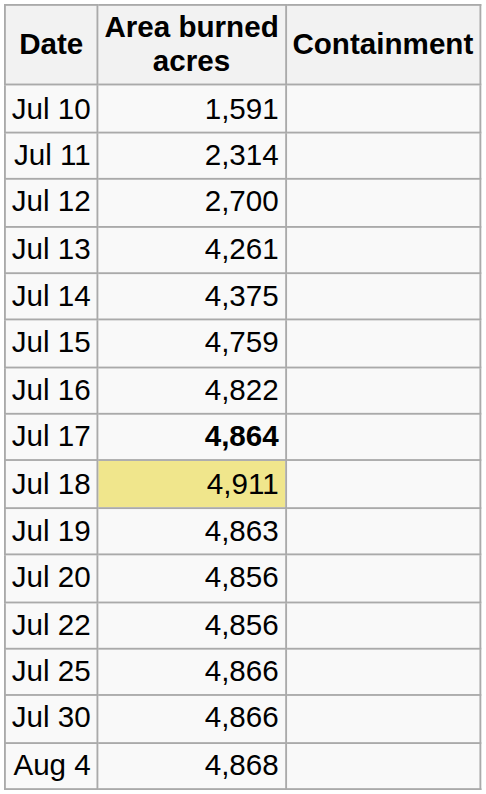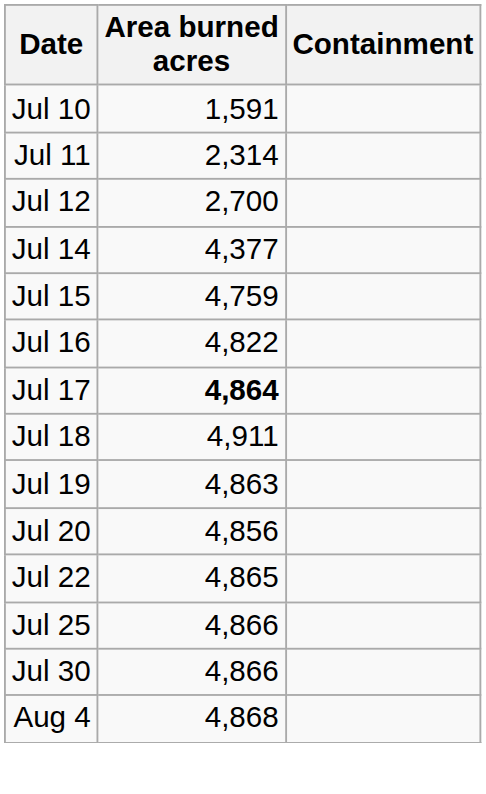 <table class="wikitable" style="text-align: right;">
 <tr>
 <th>Date</th>
 <th>Area burned<br>acres</th>
 <th>Containment</th>
 </tr>
 <tr>
 <td>Jul 10</td>
 <td>1,591</td>
 <td style="text-align: left;"></td>
 </tr>
 <tr>
 <td>Jul 11</td>
 <td>2,314</td>
 <td style="text-align: left;"></td>
 </tr>
 <tr>
 <td>Jul 12</td>
 <td>2,700</td>
 <td style="text-align: left;"></td>
 </tr>
 <tr>
-<td>Jul 13</td>
-<td>4,261</td>
-<td style="text-align: left;"></td>
-</tr>
-<tr>
 <td>Jul 14</td>
-<td>4,375</td>
+<td>4,377</td>
 <td style="text-align: left;"></td>
 </tr>
 <tr>
 <td>Jul 15</td>
 <td>4,759</td>
 <td style="text-align: left;"></td>
 </tr>
 <tr>
 <td>Jul 16</td>
 <td>4,822</td>
 <td style="text-align: left;"></td>
 </tr>
 <tr>
 <td>Jul 17</td>
 <td><strong>4,864</strong></td>
 <td style="text-align: left;"></td>
 </tr>
 <tr>
 <td>Jul 18</td>
-<td style="background: khaki;">4,911</td>
+<td>4,911</td>
 <td style="text-align: left;"></td>
 </tr>
 <tr>
 <td>Jul 19</td>
 <td>4,863</td>
 <td style="text-align: left;"></td>
 </tr>
 <tr>
 <td>Jul 20</td>
 <td>4,856</td>
 <td style="text-align: left;"></td>
 </tr>
 <tr>
 <td>Jul 22</td>
-<td>4,856</td>
+<td>4,865</td>
 <td style="text-align: left;"></td>
 </tr>
 <tr>
 <td>Jul 25</td>
 <td>4,866</td>
 <td style="text-align: left;"></td>
 </tr>
 <tr>
 <td>Jul 30</td>
 <td>4,866</td>
 <td style="text-align: left;"></td>
 </tr>
 <tr>
 <td>Aug 4</td>
 <td>4,868</td>
 <td style="text-align: left;"></td>
 </tr>
 <tr>
 </tr>
 </table>
